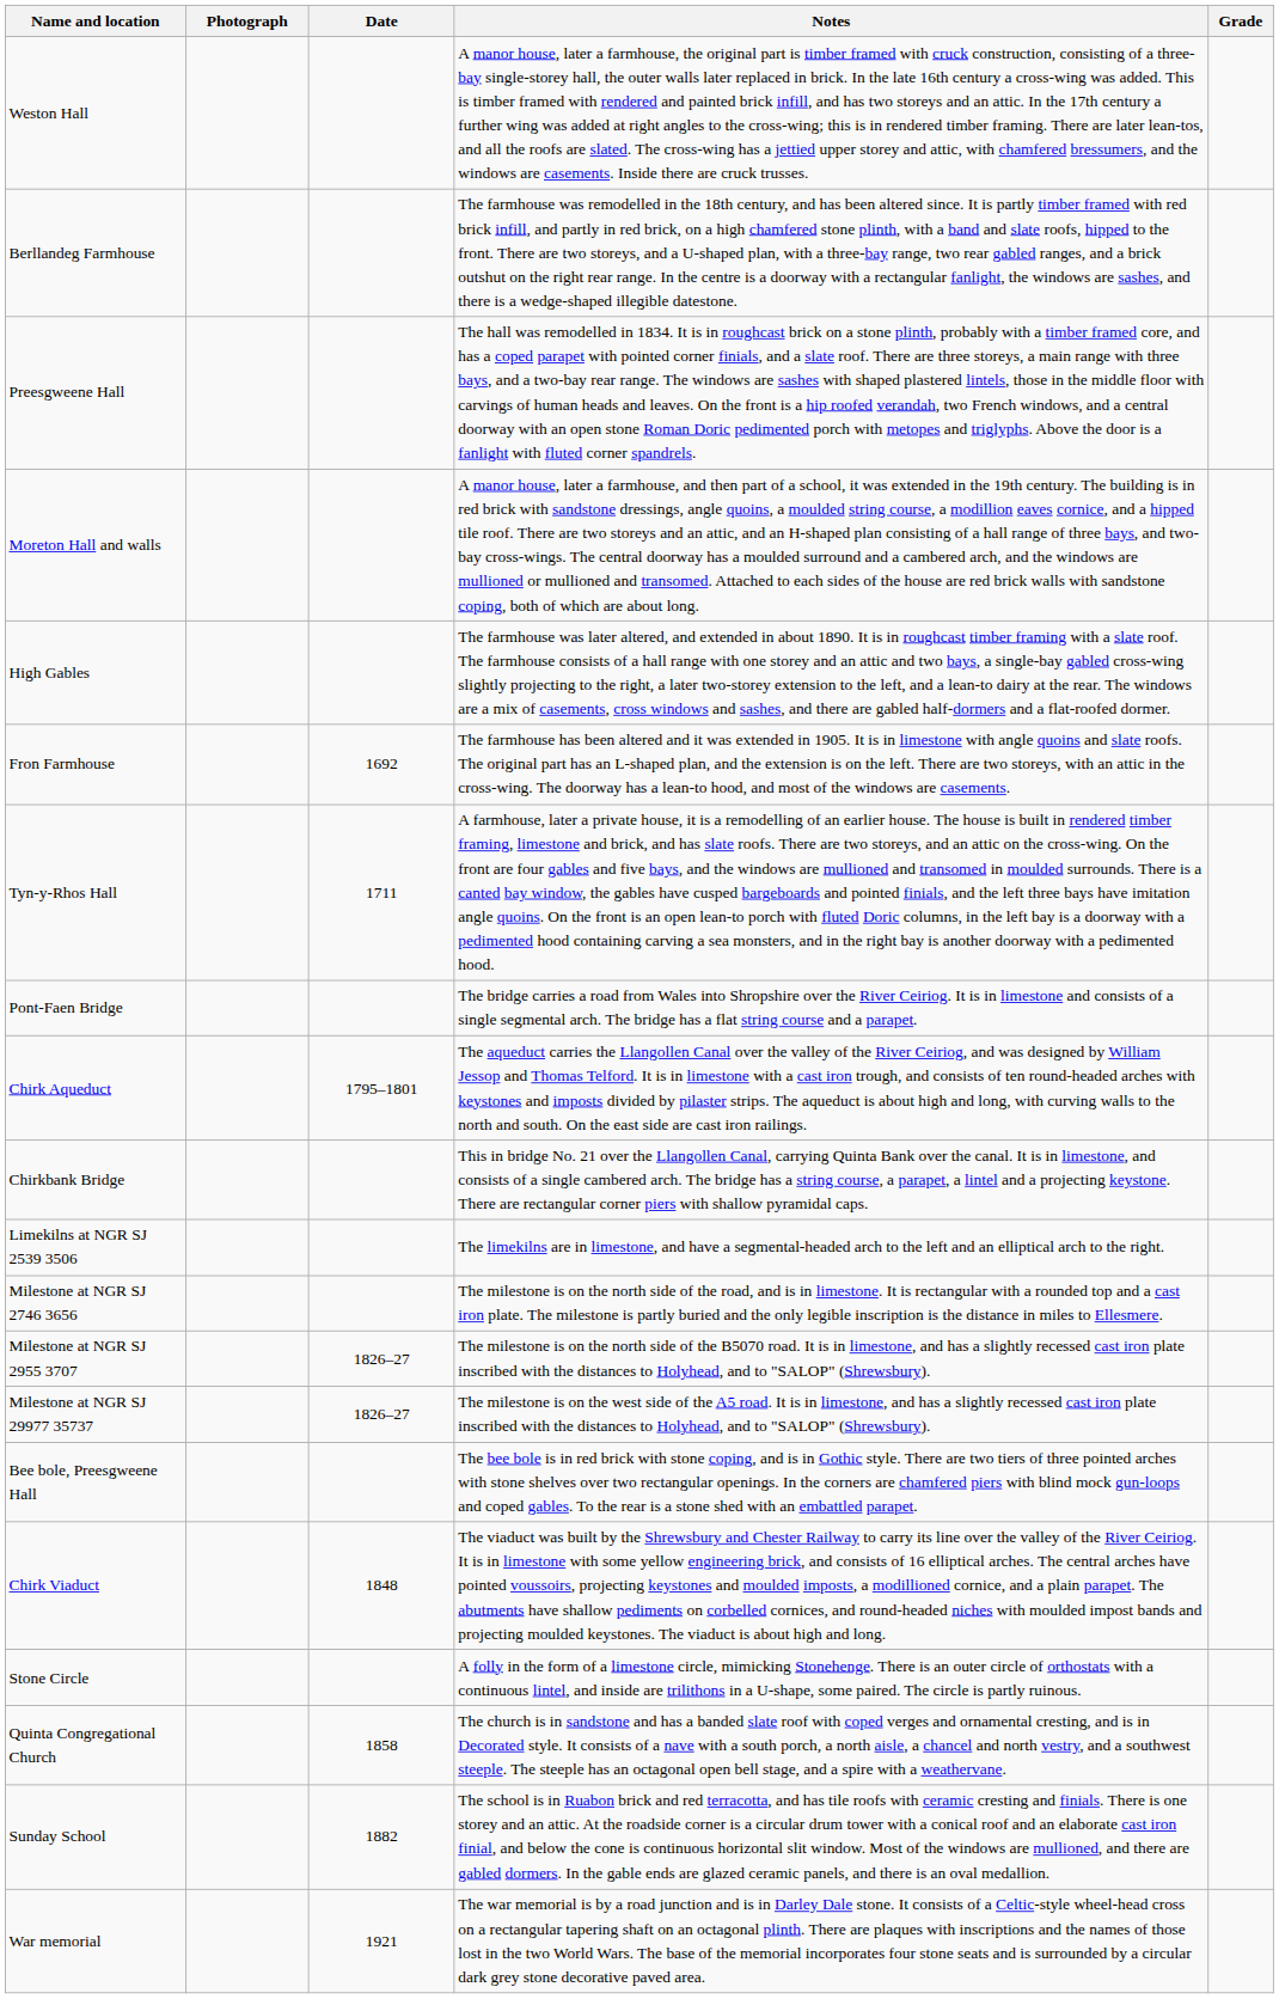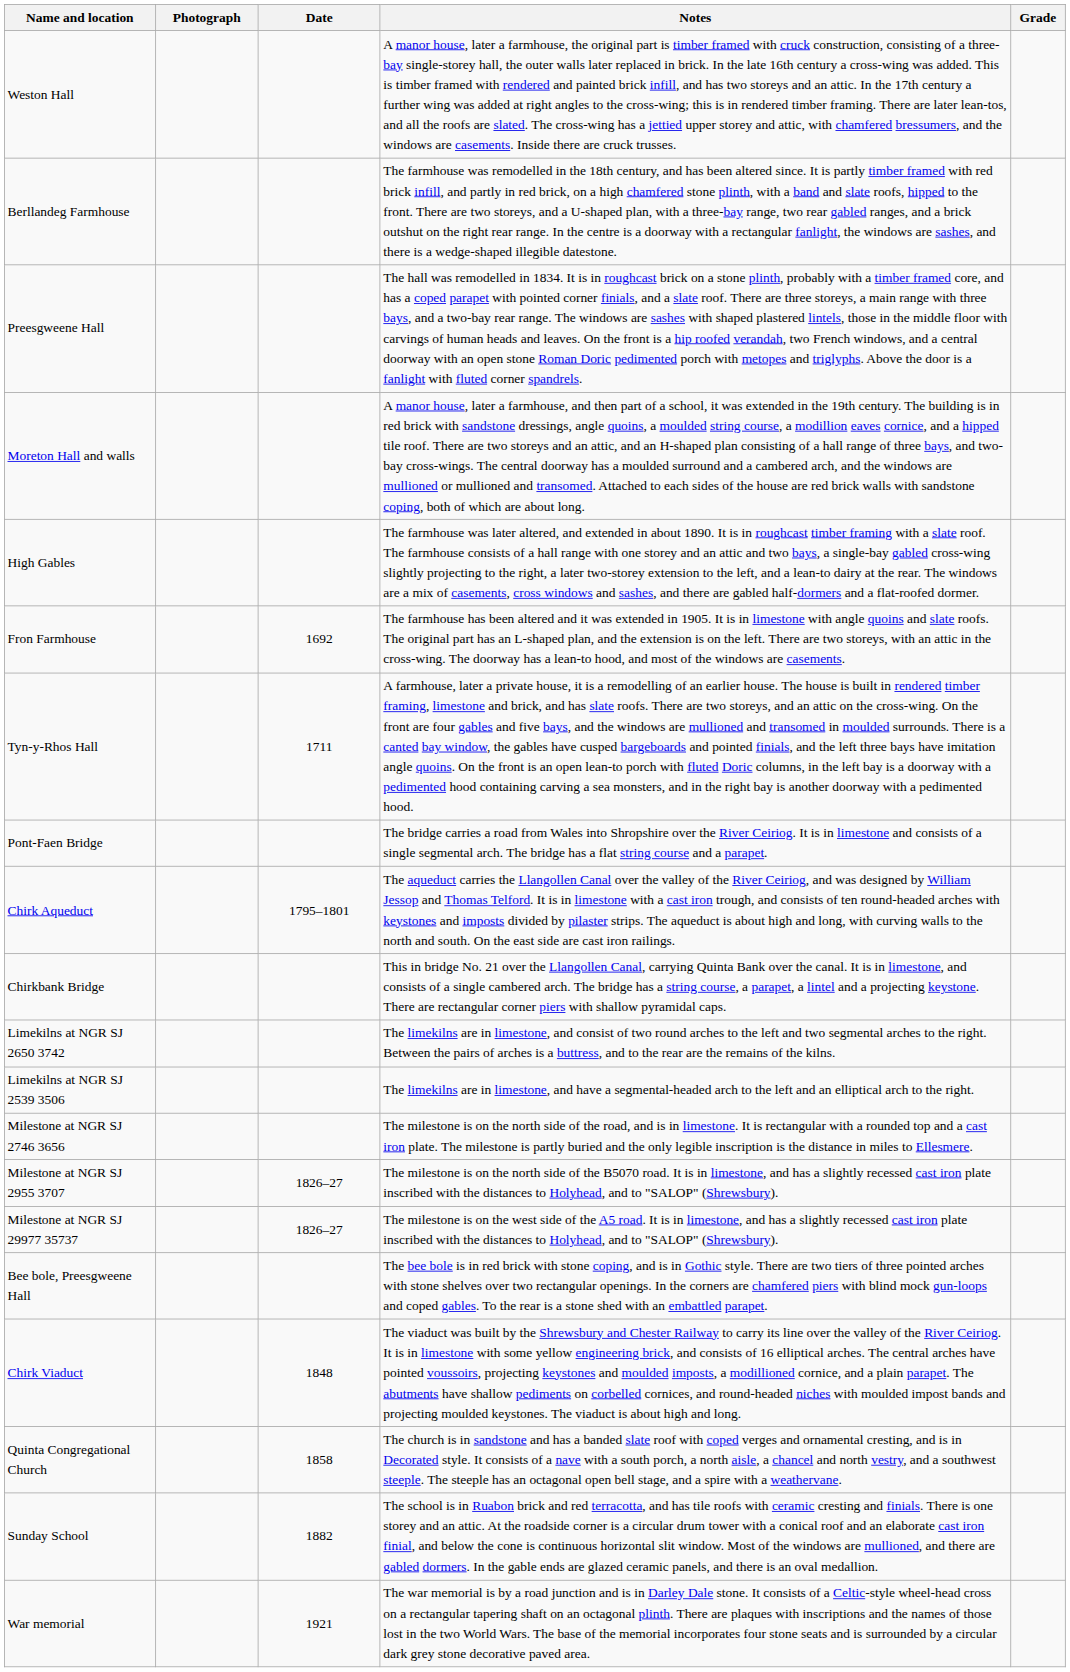 <table class="wikitable sortable plainrowheaders" style="width:100%; border:0; text-align:left; line-height:150%;">
 <tr>
 <th scope="col"  style="width:150px">Name and location</th>
 <th scope="col"  style="width:100px" class="unsortable">Photograph</th>
 <th scope="col"  style="width:120px">Date</th>
 <th scope="col"  style="width:650px" class="unsortable">Notes</th>
 <th scope="col"  style="width:50px">Grade</th>
 </tr>
 <tr>
 <td>Weston Hall<br><small></small></td>
 <td></td>
 <td align="center"></td>
 <td>A <a href='#'>manor house</a>, later a farmhouse, the original part is <a href='#'>timber framed</a> with <a href='#'>cruck</a> construction, consisting of a three-<a href='#'>bay</a> single-storey hall, the outer walls later replaced in brick.  In the late 16th century a cross-wing was added.  This is timber framed with <a href='#'>rendered</a> and painted brick <a href='#'>infill</a>, and has two storeys and an attic.  In the 17th century a further wing was added at right angles to the cross-wing; this is in rendered timber framing.  There are later lean-tos, and all the roofs are <a href='#'>slated</a>.  The cross-wing has a <a href='#'>jettied</a> upper storey and attic, with <a href='#'>chamfered</a> <a href='#'>bressumers</a>, and the windows are <a href='#'>casements</a>.  Inside there are cruck trusses.</td>
 <td align="center" ></td>
 </tr>
 <tr>
 <td>Berllandeg Farmhouse<br><small></small></td>
 <td></td>
 <td align="center"></td>
 <td>The farmhouse was remodelled in the 18th century, and has been altered since.  It is partly <a href='#'>timber framed</a> with red brick <a href='#'>infill</a>, and partly in red brick, on a high <a href='#'>chamfered</a> stone <a href='#'>plinth</a>, with a <a href='#'>band</a> and <a href='#'>slate</a> roofs, <a href='#'>hipped</a> to the front.  There are two storeys, and a U-shaped plan, with a three-<a href='#'>bay</a> range, two rear <a href='#'>gabled</a> ranges, and a brick outshut on the right rear range.  In the centre is a doorway with a rectangular <a href='#'>fanlight</a>, the windows are <a href='#'>sashes</a>, and there is a wedge-shaped illegible datestone.</td>
 <td align="center" ></td>
 </tr>
 <tr>
 <td>Preesgweene Hall<br><small></small></td>
 <td></td>
 <td align="center"></td>
 <td>The hall was remodelled in 1834.  It is in <a href='#'>roughcast</a> brick on a stone <a href='#'>plinth</a>, probably with a <a href='#'>timber framed</a> core, and has a <a href='#'>coped</a> <a href='#'>parapet</a> with pointed corner <a href='#'>finials</a>, and a <a href='#'>slate</a> roof.  There are three storeys, a main range with three <a href='#'>bays</a>, and a two-bay rear range.  The windows are <a href='#'>sashes</a> with shaped plastered <a href='#'>lintels</a>, those in the middle floor with carvings of human heads and leaves.  On the front is a <a href='#'>hip roofed</a> <a href='#'>verandah</a>, two French windows, and a central doorway with an open stone <a href='#'>Roman Doric</a> <a href='#'>pedimented</a> porch with <a href='#'>metopes</a> and <a href='#'>triglyphs</a>.  Above the door is a <a href='#'>fanlight</a> with <a href='#'>fluted</a> corner <a href='#'>spandrels</a>.</td>
 <td align="center" ></td>
 </tr>
 <tr>
 <td><a href='#'>Moreton Hall</a> and walls<br><small></small></td>
 <td></td>
 <td align="center"></td>
 <td>A <a href='#'>manor house</a>, later a farmhouse, and then part of a school, it was extended in the 19th century.  The building is in red brick with <a href='#'>sandstone</a> dressings, angle <a href='#'>quoins</a>, a <a href='#'>moulded</a> <a href='#'>string course</a>, a <a href='#'>modillion</a> <a href='#'>eaves</a> <a href='#'>cornice</a>, and a <a href='#'>hipped</a> tile roof.  There are two storeys and an attic, and an H-shaped plan consisting of a hall range of three <a href='#'>bays</a>, and two-bay cross-wings.  The central doorway has a moulded surround and a cambered arch, and the windows are <a href='#'>mullioned</a> or mullioned and <a href='#'>transomed</a>.  Attached to each sides of the house are red brick walls with sandstone <a href='#'>coping</a>, both of which are about  long.</td>
 <td align="center" ></td>
 </tr>
 <tr>
 <td>High Gables<br><small></small></td>
 <td></td>
 <td align="center"></td>
 <td>The farmhouse was later altered, and extended in about 1890.  It is in <a href='#'>roughcast</a> <a href='#'>timber framing</a> with a <a href='#'>slate</a> roof.  The farmhouse consists of a hall range with one storey and an attic and two <a href='#'>bays</a>, a single-bay <a href='#'>gabled</a> cross-wing slightly projecting to the right, a later two-storey extension to the left, and a lean-to dairy at the rear.  The windows are a mix of <a href='#'>casements</a>, <a href='#'>cross windows</a> and <a href='#'>sashes</a>, and there are gabled half-<a href='#'>dormers</a> and a flat-roofed dormer.</td>
 <td align="center" ></td>
 </tr>
 <tr>
 <td>Fron Farmhouse<br><small></small></td>
 <td></td>
 <td align="center">1692</td>
 <td>The farmhouse has been altered and it was extended in 1905.  It is in <a href='#'>limestone</a> with angle <a href='#'>quoins</a> and <a href='#'>slate</a> roofs.  The original part has an L-shaped plan, and the extension is on the left.  There are two storeys, with an attic in the cross-wing.  The doorway has a lean-to hood, and most of the windows are <a href='#'>casements</a>.</td>
 <td align="center" ></td>
 </tr>
 <tr>
 <td>Tyn-y-Rhos Hall<br><small></small></td>
 <td></td>
 <td align="center">1711</td>
 <td>A farmhouse, later a private house, it is a remodelling of an earlier house.  The house is built in <a href='#'>rendered</a> <a href='#'>timber framing</a>, <a href='#'>limestone</a> and brick, and has <a href='#'>slate</a> roofs.  There are two storeys, and an attic on the cross-wing.  On the front are four <a href='#'>gables</a> and five <a href='#'>bays</a>, and the windows are <a href='#'>mullioned</a> and <a href='#'>transomed</a> in <a href='#'>moulded</a> surrounds.  There is a <a href='#'>canted</a> <a href='#'>bay window</a>, the gables have cusped <a href='#'>bargeboards</a> and pointed <a href='#'>finials</a>, and the left three bays have imitation angle <a href='#'>quoins</a>.  On the front is an open lean-to porch with <a href='#'>fluted</a> <a href='#'>Doric</a> columns, in the left bay is a doorway with a <a href='#'>pedimented</a> hood containing carving a sea monsters, and in the right bay is another doorway with a pedimented hood.</td>
 <td align="center" ></td>
 </tr>
 <tr>
 <td>Pont-Faen Bridge<br><small></small></td>
 <td></td>
 <td align="center"></td>
 <td>The bridge carries a road from Wales into Shropshire over the <a href='#'>River Ceiriog</a>.  It is in <a href='#'>limestone</a> and consists of a single segmental arch.  The bridge has a flat <a href='#'>string course</a> and a <a href='#'>parapet</a>.</td>
 <td align="center" ></td>
 </tr>
 <tr>
 <td><a href='#'>Chirk Aqueduct</a><br><small></small></td>
 <td></td>
 <td align="center">1795–1801</td>
 <td>The <a href='#'>aqueduct</a> carries the <a href='#'>Llangollen Canal</a> over the valley of the <a href='#'>River Ceiriog</a>, and was designed by <a href='#'>William Jessop</a> and <a href='#'>Thomas Telford</a>.  It is in <a href='#'>limestone</a> with a <a href='#'>cast iron</a> trough, and consists of ten round-headed arches with <a href='#'>keystones</a> and <a href='#'>imposts</a> divided by <a href='#'>pilaster</a> strips.  The aqueduct is about  high and  long, with curving walls to the north and south.  On the east side are cast iron railings.</td>
 <td align="center" ></td>
 </tr>
 <tr>
 <td>Chirkbank Bridge<br><small></small></td>
 <td></td>
 <td align="center"></td>
 <td>This in bridge No. 21 over the <a href='#'>Llangollen Canal</a>, carrying Quinta Bank over the canal.  It is in <a href='#'>limestone</a>, and consists of a single cambered arch.  The bridge has a <a href='#'>string course</a>, a <a href='#'>parapet</a>, a <a href='#'>lintel</a> and a projecting <a href='#'>keystone</a>.  There are rectangular corner <a href='#'>piers</a> with shallow pyramidal caps.</td>
 <td align="center" ></td>
 </tr>
 <tr>
+<td>Limekilns at NGR SJ 2650 3742<br><small></small></td>
+<td></td>
+<td align="center"></td>
+<td>The <a href='#'>limekilns</a> are in <a href='#'>limestone</a>, and consist of two round arches to the left and two segmental arches to the right.  Between the pairs of arches is a <a href='#'>buttress</a>, and to the rear are the remains of the kilns.</td>
+<td align="center" ></td>
+</tr>
+<tr>
 <td>Limekilns at NGR SJ 2539 3506<br><small></small></td>
 <td></td>
 <td align="center"></td>
 <td>The <a href='#'>limekilns</a> are in <a href='#'>limestone</a>, and have a segmental-headed arch to the left and an elliptical arch to the right.</td>
 <td align="center" ></td>
 </tr>
 <tr>
 <td>Milestone at NGR SJ 2746 3656<br><small></small></td>
 <td></td>
 <td align="center"></td>
 <td>The milestone is on the north side of the road, and is in <a href='#'>limestone</a>.  It is rectangular with a rounded top and a <a href='#'>cast iron</a> plate.  The milestone is partly buried and the only legible inscription is the distance in miles to <a href='#'>Ellesmere</a>.</td>
 <td align="center" ></td>
 </tr>
 <tr>
 <td>Milestone at NGR SJ 2955 3707<br><small></small></td>
 <td></td>
 <td align="center">1826–27</td>
 <td>The milestone is on the north side of the B5070 road.  It is in <a href='#'>limestone</a>, and has a slightly recessed <a href='#'>cast iron</a> plate inscribed with the distances to <a href='#'>Holyhead</a>, and to "SALOP" (<a href='#'>Shrewsbury</a>).</td>
 <td align="center" ></td>
 </tr>
 <tr>
 <td>Milestone at NGR SJ 29977 35737<br><small></small></td>
 <td></td>
 <td align="center">1826–27</td>
 <td>The milestone is on the west side of the <a href='#'>A5 road</a>.  It is in <a href='#'>limestone</a>, and has a slightly recessed <a href='#'>cast iron</a> plate inscribed with the distances to <a href='#'>Holyhead</a>, and to "SALOP" (<a href='#'>Shrewsbury</a>).</td>
 <td align="center" ></td>
 </tr>
 <tr>
 <td>Bee bole, Preesgweene Hall<br><small></small></td>
 <td></td>
 <td align="center"></td>
 <td>The <a href='#'>bee bole</a> is in red brick with stone <a href='#'>coping</a>, and is in <a href='#'>Gothic</a> style.  There are two tiers of three pointed arches with stone shelves over two rectangular openings.  In the corners are <a href='#'>chamfered</a> <a href='#'>piers</a> with blind mock <a href='#'>gun-loops</a> and coped <a href='#'>gables</a>.  To the rear is a stone shed with an <a href='#'>embattled</a> <a href='#'>parapet</a>.</td>
 <td align="center" ></td>
 </tr>
 <tr>
 <td><a href='#'>Chirk Viaduct</a><br><small></small></td>
 <td></td>
 <td align="center">1848</td>
 <td>The viaduct was built by the <a href='#'>Shrewsbury and Chester Railway</a> to carry its line over the valley of the <a href='#'>River Ceiriog</a>.  It is in <a href='#'>limestone</a> with some yellow <a href='#'>engineering brick</a>, and consists of 16 elliptical arches. The central arches have pointed <a href='#'>voussoirs</a>, projecting <a href='#'>keystones</a> and <a href='#'>moulded</a> <a href='#'>imposts</a>, a <a href='#'>modillioned</a> cornice, and a plain <a href='#'>parapet</a>. The <a href='#'>abutments</a> have shallow <a href='#'>pediments</a> on <a href='#'>corbelled</a> cornices, and round-headed <a href='#'>niches</a> with moulded impost bands and projecting moulded keystones.  The viaduct is about  high and  long.</td>
 <td align="center" ></td>
 </tr>
 <tr>
-<td>Stone Circle<br><small></small></td>
-<td></td>
-<td align="center"></td>
-<td>A <a href='#'>folly</a> in the form of a <a href='#'>limestone</a> circle, mimicking <a href='#'>Stonehenge</a>.  There is an outer circle of <a href='#'>orthostats</a> with a continuous <a href='#'>lintel</a>, and inside are <a href='#'>trilithons</a> in a U-shape, some paired.  The circle is partly ruinous.</td>
-<td align="center" ></td>
-</tr>
-<tr>
 <td>Quinta Congregational Church<br><small></small></td>
 <td></td>
 <td align="center">1858</td>
 <td>The church is in <a href='#'>sandstone</a> and has a banded <a href='#'>slate</a> roof with <a href='#'>coped</a> verges and ornamental cresting, and is in <a href='#'>Decorated</a> style.  It consists of a <a href='#'>nave</a> with a south porch, a north <a href='#'>aisle</a>, a <a href='#'>chancel</a> and north <a href='#'>vestry</a>, and a southwest <a href='#'>steeple</a>.  The steeple has an octagonal open bell stage, and a spire with a <a href='#'>weathervane</a>.</td>
 <td align="center" ></td>
 </tr>
 <tr>
 <td>Sunday School<br><small></small></td>
 <td></td>
 <td align="center">1882</td>
 <td>The school is in <a href='#'>Ruabon</a> brick and red <a href='#'>terracotta</a>, and has tile roofs with <a href='#'>ceramic</a> cresting and <a href='#'>finials</a>.  There is one storey and an attic.  At the roadside corner is a circular drum tower with a conical roof and an elaborate <a href='#'>cast iron</a> <a href='#'>finial</a>, and below the cone is continuous horizontal slit window.  Most of the windows are <a href='#'>mullioned</a>, and there are <a href='#'>gabled</a> <a href='#'>dormers</a>.  In the gable ends are glazed ceramic panels, and there is an oval medallion.</td>
 <td align="center" ></td>
 </tr>
 <tr>
 <td>War memorial<br><small></small></td>
 <td></td>
 <td align="center">1921</td>
 <td>The war memorial is by a road junction and is in <a href='#'>Darley Dale</a> stone.  It consists of a <a href='#'>Celtic</a>-style wheel-head cross on a rectangular tapering shaft on an octagonal <a href='#'>plinth</a>.  There are plaques with inscriptions and the names of those lost in the two World Wars.  The base of the memorial incorporates four stone seats and is surrounded by a circular dark grey stone decorative paved area.</td>
 <td align="center" ></td>
 </tr>
 <tr>
 </tr>
 </table>
